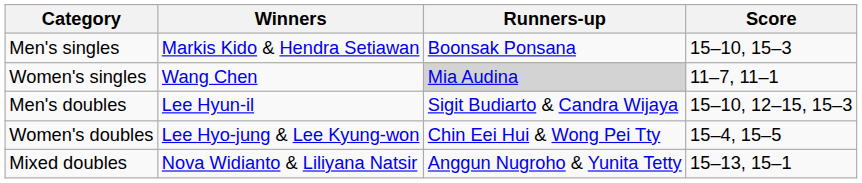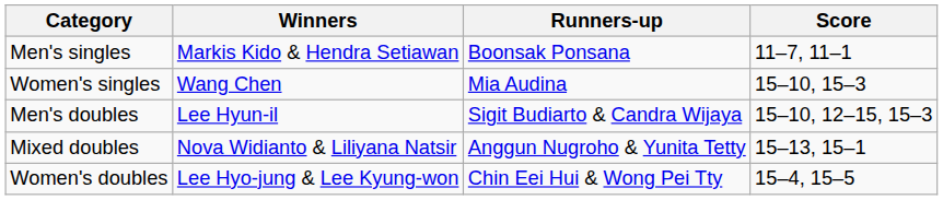 <table class=wikitable style="margin:auto;">
 <tr>
 <th>Category</th>
 <th>Winners</th>
 <th>Runners-up</th>
 <th>Score</th>
 </tr>
 <tr>
 <td>Men's singles</td>
 <td> <a href='#'>Markis Kido</a> & <a href='#'>Hendra Setiawan</a></td>
 <td> <a href='#'>Boonsak Ponsana</a></td>
-<td>15–10, 15–3</td>
+<td>11–7, 11–1</td>
 </tr>
 <tr>
 <td>Women's singles</td>
 <td> <a href='#'>Wang Chen</a></td>
-<td style="background: lightgrey;"> <a href='#'>Mia Audina</a></td>
-<td>11–7, 11–1</td>
+<td> <a href='#'>Mia Audina</a></td>
+<td>15–10, 15–3</td>
 </tr>
 <tr>
 <td>Men's doubles</td>
 <td> <a href='#'>Lee Hyun-il</a></td>
 <td> <a href='#'>Sigit Budiarto</a> & <a href='#'>Candra Wijaya</a></td>
 <td>15–10, 12–15, 15–3</td>
 </tr>
 <tr>
+<td>Mixed doubles</td>
+<td> <a href='#'>Nova Widianto</a> & <a href='#'>Liliyana Natsir</a></td>
+<td> <a href='#'>Anggun Nugroho</a> & <a href='#'>Yunita Tetty</a></td>
+<td>15–13, 15–1</td>
+</tr>
+<tr>
 <td>Women's doubles</td>
 <td> <a href='#'>Lee Hyo-jung</a> & <a href='#'>Lee Kyung-won</a></td>
 <td> <a href='#'>Chin Eei Hui</a> & <a href='#'>Wong Pei Tty</a></td>
 <td>15–4, 15–5</td>
 </tr>
-<tr>
-<td>Mixed doubles</td>
-<td> <a href='#'>Nova Widianto</a> & <a href='#'>Liliyana Natsir</a></td>
-<td> <a href='#'>Anggun Nugroho</a> & <a href='#'>Yunita Tetty</a></td>
-<td>15–13, 15–1</td>
-</tr>
 </table>
